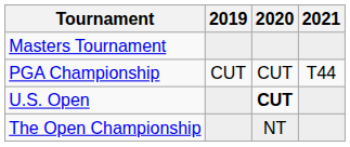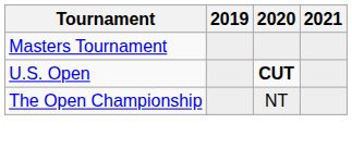 <table class="wikitable" style="font-size:95%;text-align:center;">
 <tr>
 <th>Tournament</th>
 <th>2019</th>
 <th>2020</th>
 <th>2021</th>
 </tr>
 <tr>
 <td align=left><a href='#'>Masters Tournament</a></td>
 <td style="background:#eeeeee;"></td>
 <td style="background:#eeeeee;"></td>
 <td style="background:#eeeeee;"></td>
 </tr>
 <tr>
-<td align=left><a href='#'>PGA Championship</a></td>
-<td>CUT</td>
-<td>CUT</td>
-<td>T44</td>
-</tr>
-<tr>
 <td align=left><a href='#'>U.S. Open</a></td>
 <td style="background:#eeeeee;"></td>
 <td><strong>CUT</strong></td>
 <td style="background:#eeeeee;"></td>
 </tr>
 <tr>
 <td align=left><a href='#'>The Open Championship</a></td>
 <td style="background:#eeeeee;"></td>
 <td style="background:#eeeeee;">NT</td>
 <td style="background:#eeeeee;"></td>
 </tr>
 </table>
